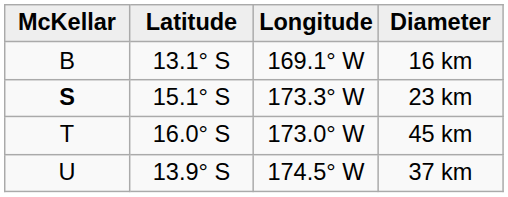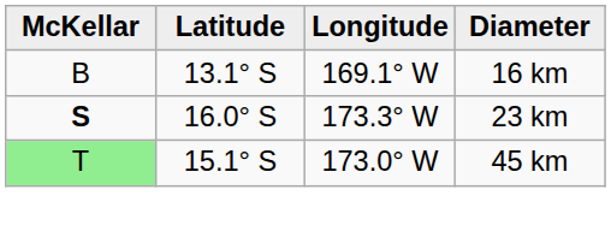 <table class="wikitable">
 <tr>
 <th width="25%" style="background:#eeeeee;">McKellar</th>
 <th width="25%" style="background:#eeeeee;">Latitude</th>
 <th width="25%" style="background:#eeeeee;">Longitude</th>
 <th width="25%" style="background:#eeeeee;">Diameter</th>
 </tr>
 <tr>
 <td align="center">B</td>
 <td align="center">13.1° S</td>
 <td align="center">169.1° W</td>
 <td align="center">16 km</td>
 </tr>
 <tr>
 <td align="center"><strong>S</strong></td>
-<td align="center">15.1° S</td>
+<td align="center">16.0° S</td>
 <td align="center">173.3° W</td>
 <td align="center">23 km</td>
 </tr>
 <tr>
-<td align="center">T</td>
-<td align="center">16.0° S</td>
+<td align="center" style="background: lightgreen;">T</td>
+<td align="center">15.1° S</td>
 <td align="center">173.0° W</td>
 <td align="center">45 km</td>
 </tr>
-<tr>
-<td align="center">U</td>
-<td align="center">13.9° S</td>
-<td align="center">174.5° W</td>
-<td align="center">37 km</td>
-</tr>
 </table>
